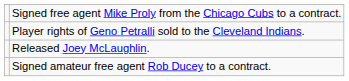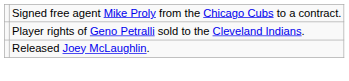 <table class="wikitable">
 <tr>
 <td></td>
 <td>Signed free agent <a href='#'>Mike Proly</a> from the <a href='#'>Chicago Cubs</a> to a contract.</td>
 </tr>
 <tr>
 <td></td>
 <td>Player rights of <a href='#'>Geno Petralli</a> sold to the <a href='#'>Cleveland Indians</a>.</td>
 </tr>
 <tr>
 <td></td>
 <td>Released <a href='#'>Joey McLaughlin</a>.</td>
 </tr>
-<tr>
-<td></td>
-<td>Signed amateur free agent <a href='#'>Rob Ducey</a> to a contract.</td>
-</tr>
 </table>
